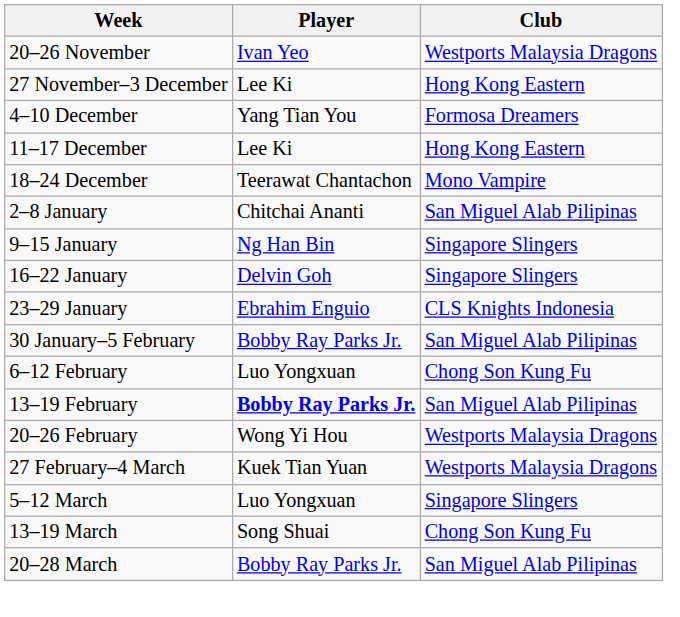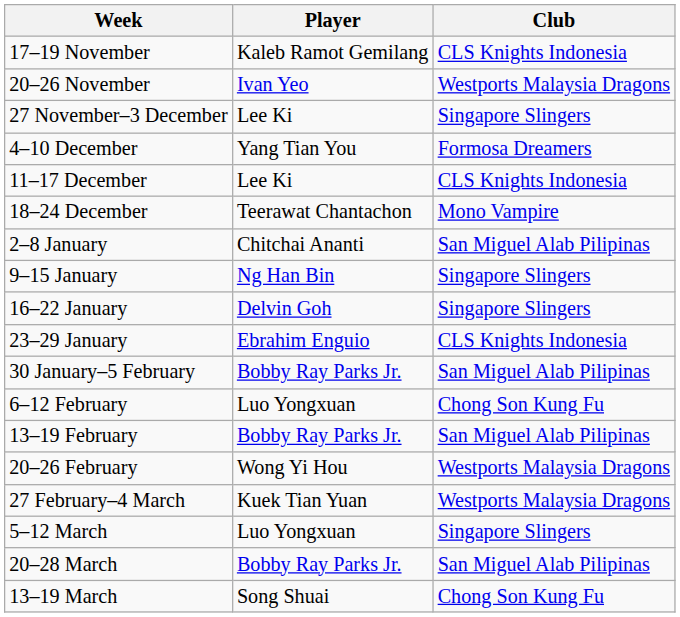 <table class="wikitable">
 <tr>
 <th>Week</th>
 <th>Player</th>
 <th>Club</th>
+</tr>
+<tr>
+<td>17–19 November</td>
+<td> Kaleb Ramot Gemilang</td>
+<td> <a href='#'>CLS Knights Indonesia</a></td>
 </tr>
 <tr>
 <td>20–26 November</td>
 <td> <a href='#'>Ivan Yeo</a></td>
 <td> <a href='#'>Westports Malaysia Dragons</a></td>
 </tr>
 <tr>
 <td>27 November–3 December</td>
 <td> Lee Ki</td>
-<td> <a href='#'>Hong Kong Eastern</a></td>
+<td> <a href='#'>Singapore Slingers</a></td>
 </tr>
 <tr 5>
 <td>4–10 December</td>
 <td> Yang Tian You</td>
 <td> <a href='#'>Formosa Dreamers</a></td>
 </tr>
 <tr>
 <td>11–17 December</td>
 <td> Lee Ki</td>
-<td> <a href='#'>Hong Kong Eastern</a></td>
+<td> <a href='#'>CLS Knights Indonesia</a></td>
 </tr>
 <tr>
 <td>18–24 December</td>
 <td> Teerawat Chantachon</td>
 <td> <a href='#'>Mono Vampire</a></td>
 </tr>
 <tr>
 <td>2–8 January</td>
 <td> Chitchai Ananti</td>
 <td> <a href='#'>San Miguel Alab Pilipinas</a></td>
 </tr>
 <tr>
 <td>9–15 January</td>
 <td> <a href='#'>Ng Han Bin</a></td>
 <td> <a href='#'>Singapore Slingers</a></td>
 </tr>
 <tr>
 <td>16–22 January</td>
 <td> <a href='#'>Delvin Goh</a></td>
 <td> <a href='#'>Singapore Slingers</a></td>
 </tr>
 <tr>
 <td>23–29 January</td>
 <td> <a href='#'>Ebrahim Enguio</a></td>
 <td> <a href='#'>CLS Knights Indonesia</a></td>
 </tr>
 <tr>
 <td>30 January–5 February</td>
 <td>  <a href='#'>Bobby Ray Parks Jr.</a></td>
 <td> <a href='#'>San Miguel Alab Pilipinas</a></td>
 </tr>
 <tr>
 <td>6–12 February</td>
 <td> Luo Yongxuan</td>
 <td> <a href='#'>Chong Son Kung Fu</a></td>
 </tr>
 <tr>
 <td>13–19 February</td>
-<td><strong>  <a href='#'>Bobby Ray Parks Jr.</a></strong></td>
+<td>  <a href='#'>Bobby Ray Parks Jr.</a></td>
 <td> <a href='#'>San Miguel Alab Pilipinas</a></td>
 </tr>
 <tr>
 <td>20–26 February</td>
 <td> Wong Yi Hou</td>
 <td> <a href='#'>Westports Malaysia Dragons</a></td>
 </tr>
 <tr>
 <td>27 February–4 March</td>
 <td> Kuek Tian Yuan</td>
 <td> <a href='#'>Westports Malaysia Dragons</a></td>
 </tr>
 <tr>
 <td>5–12 March</td>
 <td> Luo Yongxuan</td>
 <td> <a href='#'>Singapore Slingers</a></td>
 </tr>
 <tr>
+<td>20–28 March</td>
+<td>  <a href='#'>Bobby Ray Parks Jr.</a></td>
+<td> <a href='#'>San Miguel Alab Pilipinas</a></td>
+</tr>
+<tr>
 <td>13–19 March</td>
 <td> Song Shuai</td>
 <td> <a href='#'>Chong Son Kung Fu</a></td>
 </tr>
-<tr>
-<td>20–28 March</td>
-<td>  <a href='#'>Bobby Ray Parks Jr.</a></td>
-<td> <a href='#'>San Miguel Alab Pilipinas</a></td>
-</tr>
 </table>
